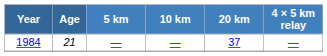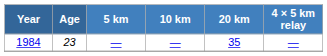 <table class="wikitable" style="font-size:95%; text-align:center; border:grey solid 1px; border-collapse:collapse; background:#ffffff;">
 <tr>
 <th style="background-color:#369; color:white; width:60px;"> Year </th>
 <th style="background-color:#369; color:white; width:40px;"> Age </th>
 <th style="background-color:#4180be; color:white; width:75px;"> 5 km </th>
 <th style="background-color:#4180be; color:white; width:75px;"> 10 km </th>
 <th style="background-color:#4180be; color:white; width:75px;"> 20 km </th>
 <th style="background-color:#4180be; color:white; width:75px;"> 4 × 5 km <br> relay </th>
 </tr>
 <tr>
 <td><a href='#'>1984</a></td>
-<td><em>21</em></td>
+<td><em>23</em></td>
 <td><a href='#'>—</a></td>
 <td><a href='#'>—</a></td>
-<td><a href='#'>37</a></td>
+<td><a href='#'>35</a></td>
 <td><a href='#'>—</a></td>
 </tr>
 <tr>
 </tr>
 </table>
